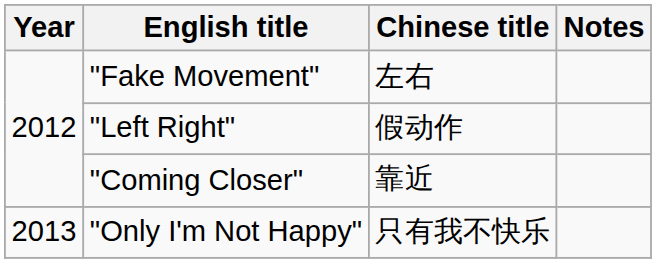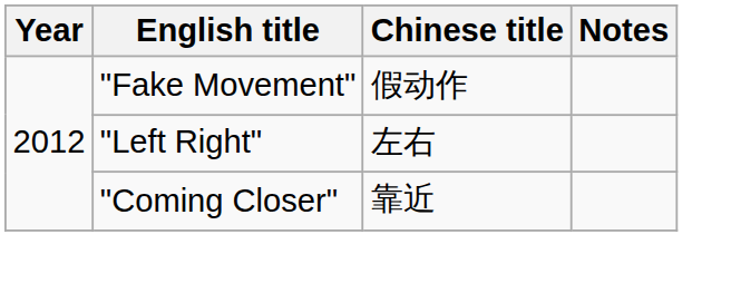 <table class="wikitable sortable">
 <tr>
 <th>Year</th>
 <th>English title</th>
 <th>Chinese title</th>
 <th class="unsortable">Notes</th>
 </tr>
 <tr>
 <td rowspan=3>2012</td>
 <td>"Fake Movement"</td>
-<td>左右</td>
+<td>假动作</td>
 <td></td>
 </tr>
 <tr>
 <td>"Left Right"</td>
-<td>假动作</td>
+<td>左右</td>
 <td></td>
 </tr>
 <tr>
 <td>"Coming Closer"</td>
 <td>靠近</td>
 <td></td>
 </tr>
-<tr>
-<td>2013</td>
-<td>"Only I'm Not Happy"</td>
-<td>只有我不快乐</td>
-<td></td>
-</tr>
 </table>
